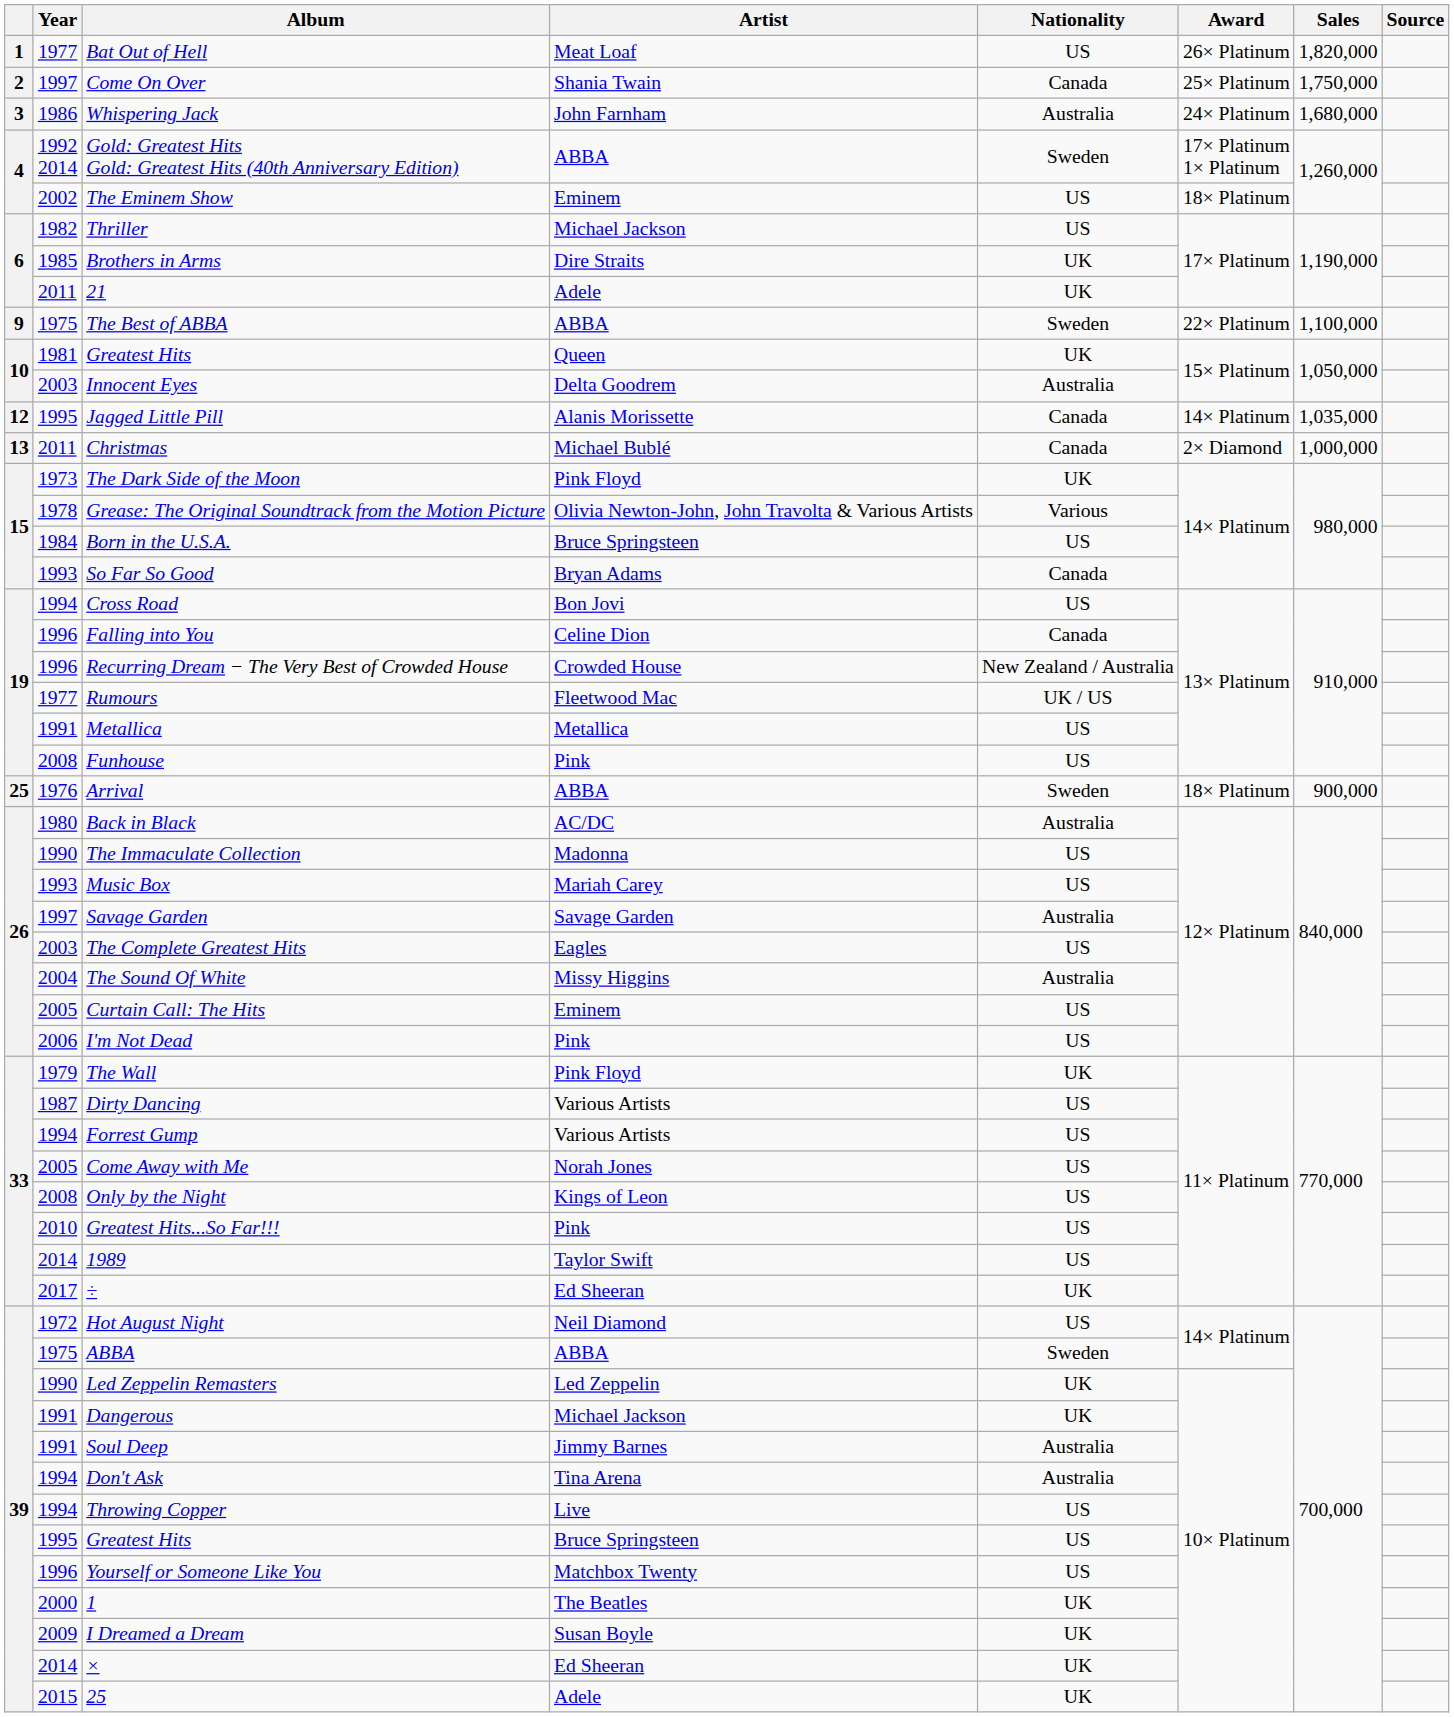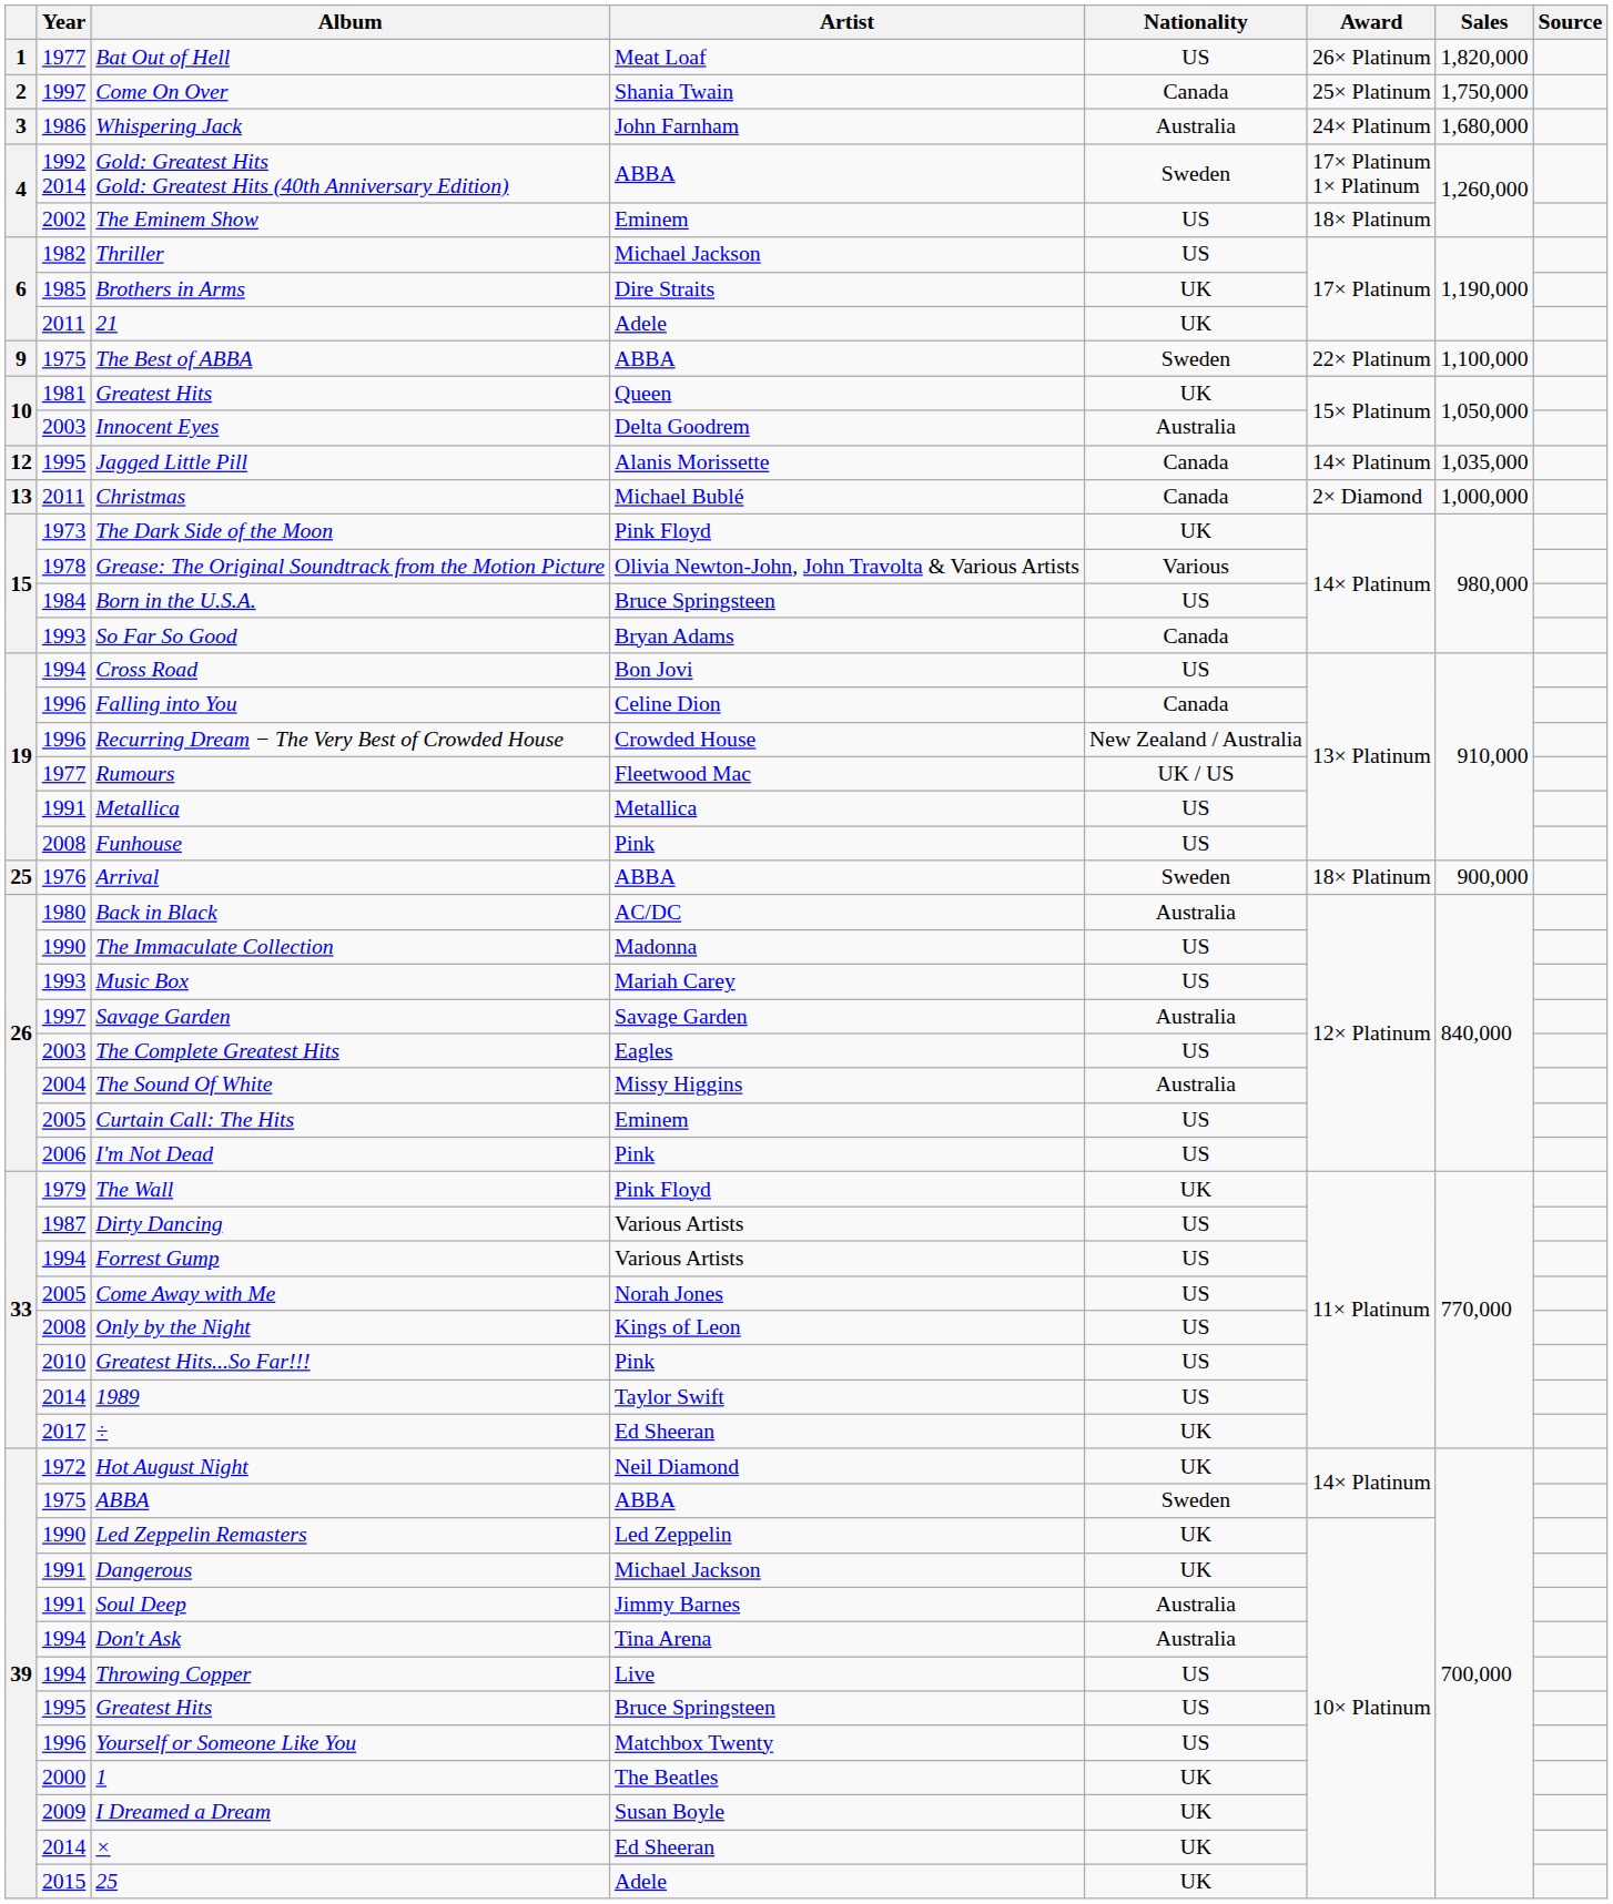 <table class="wikitable sortable">
 <tr>
 <th scope=col></th>
 <th>Year</th>
 <th>Album</th>
 <th>Artist</th>
 <th>Nationality</th>
 <th>Award</th>
 <th>Sales</th>
 <th>Source</th>
 </tr>
 <tr>
 <th scope=row style="text-align:center;">1</th>
 <td><a href='#'>1977</a></td>
 <td><em><a href='#'>Bat Out of Hell</a></em></td>
 <td><a href='#'>Meat Loaf</a></td>
 <td align=center>US</td>
 <td>26× Platinum</td>
 <td align=right>1,820,000</td>
 <td align="center"></td>
 </tr>
 <tr>
 <th scope=row style="text-align:center;">2</th>
 <td><a href='#'>1997</a></td>
 <td><em><a href='#'>Come On Over</a></em></td>
 <td><a href='#'>Shania Twain</a></td>
 <td align=center>Canada</td>
 <td>25× Platinum</td>
 <td align=right>1,750,000</td>
 <td align="center"></td>
 </tr>
 <tr>
 <th scope=row style="text-align:center;">3</th>
 <td><a href='#'>1986</a></td>
 <td><em><a href='#'>Whispering Jack</a></em></td>
 <td><a href='#'>John Farnham</a></td>
 <td align=center>Australia</td>
 <td>24× Platinum</td>
 <td align=right>1,680,000</td>
 <td align="center"></td>
 </tr>
 <tr>
 <th rowspan="2" scope="row" style="text-align:center;">4</th>
 <td><a href='#'>1992</a><br><a href='#'>2014</a></td>
 <td><em><a href='#'>Gold: Greatest Hits</a></em><br><em><a href='#'>Gold: Greatest Hits (40th Anniversary Edition)</a></em></td>
 <td><a href='#'>ABBA</a></td>
 <td align=center>Sweden</td>
 <td>17× Platinum<br> 1× Platinum</td>
 <td rowspan="2" align="right">1,260,000</td>
 <td align="center"><br></td>
 </tr>
 <tr>
 <td><a href='#'>2002</a></td>
 <td><em><a href='#'>The Eminem Show</a></em></td>
 <td><a href='#'>Eminem</a></td>
 <td align="center">US</td>
 <td>18× Platinum</td>
 <td align="center"></td>
 </tr>
 <tr>
 <th rowspan="3">6</th>
 <td><a href='#'>1982</a></td>
 <td><em><a href='#'>Thriller</a></em></td>
 <td><a href='#'>Michael Jackson</a></td>
 <td align="center">US</td>
 <td rowspan="3">17× Platinum</td>
 <td rowspan="3">1,190,000</td>
 <td align="center"></td>
 </tr>
 <tr>
 <td><a href='#'>1985</a></td>
 <td><em><a href='#'>Brothers in Arms</a></em></td>
 <td><a href='#'>Dire Straits</a></td>
 <td align="center">UK</td>
 <td align="center"></td>
 </tr>
 <tr>
 <td><a href='#'>2011</a></td>
 <td><em><a href='#'>21</a></em></td>
 <td><a href='#'>Adele</a></td>
 <td align=center>UK</td>
 <td align="center"></td>
 </tr>
 <tr>
 <th scope=row style="text-align:center;">9</th>
 <td><a href='#'>1975</a></td>
 <td><em><a href='#'>The Best of ABBA</a></em></td>
 <td><a href='#'>ABBA</a></td>
 <td align=center>Sweden</td>
 <td>22× Platinum</td>
 <td align=right>1,100,000</td>
 <td align="center"></td>
 </tr>
 <tr>
 <th rowspan="2">10</th>
 <td><a href='#'>1981</a></td>
 <td><em><a href='#'>Greatest Hits</a></em></td>
 <td><a href='#'>Queen</a></td>
 <td align="center">UK</td>
 <td rowspan="2">15× Platinum</td>
 <td rowspan="2">1,050,000</td>
 <td align="center"></td>
 </tr>
 <tr>
 <td><a href='#'>2003</a></td>
 <td><em><a href='#'>Innocent Eyes</a></em></td>
 <td><a href='#'>Delta Goodrem</a></td>
 <td align="center">Australia</td>
 <td align="center"></td>
 </tr>
 <tr>
 <th scope=row style="text-align:center;">12</th>
 <td><a href='#'>1995</a></td>
 <td><em><a href='#'>Jagged Little Pill</a></em></td>
 <td><a href='#'>Alanis Morissette</a></td>
 <td align=center>Canada</td>
 <td>14× Platinum</td>
 <td align=right>1,035,000</td>
 <td align="center"></td>
 </tr>
 <tr>
 <th>13</th>
 <td><a href='#'>2011</a></td>
 <td><em><a href='#'>Christmas</a></em></td>
 <td><a href='#'>Michael Bublé</a></td>
 <td align="center">Canada</td>
 <td>2× Diamond</td>
 <td>1,000,000</td>
 <td align="center"></td>
 </tr>
 <tr>
 <th rowspan=4 scope=row style="text-align:center;">15</th>
 <td><a href='#'>1973</a></td>
 <td><em><a href='#'>The Dark Side of the Moon</a></em></td>
 <td><a href='#'>Pink Floyd</a></td>
 <td align=center>UK</td>
 <td rowspan=4>14× Platinum</td>
 <td rowspan=4 align=right>980,000</td>
 <td align="center"></td>
 </tr>
 <tr>
 <td><a href='#'>1978</a></td>
 <td><em><a href='#'>Grease: The Original Soundtrack from the Motion Picture</a></em></td>
 <td><a href='#'>Olivia Newton-John</a>, <a href='#'>John Travolta</a> & Various Artists</td>
 <td align=center>Various</td>
 <td align="center"></td>
 </tr>
 <tr>
 <td><a href='#'>1984</a></td>
 <td><em><a href='#'>Born in the U.S.A.</a></em></td>
 <td><a href='#'>Bruce Springsteen</a></td>
 <td align=center>US</td>
 <td align="center"></td>
 </tr>
 <tr>
 <td><a href='#'>1993</a></td>
 <td><em><a href='#'>So Far So Good</a></em></td>
 <td><a href='#'>Bryan Adams</a></td>
 <td align=center>Canada</td>
 <td align="center"></td>
 </tr>
 <tr>
 <th rowspan=6 scope=row style="text-align:center;">19</th>
 <td><a href='#'>1994</a></td>
 <td><em><a href='#'>Cross Road</a></em></td>
 <td><a href='#'>Bon Jovi</a></td>
 <td align=center>US</td>
 <td rowspan=6>13× Platinum</td>
 <td rowspan=6 align=right>910,000</td>
 <td align="center"></td>
 </tr>
 <tr>
 <td><a href='#'>1996</a></td>
 <td><em><a href='#'>Falling into You</a></em></td>
 <td><a href='#'>Celine Dion</a></td>
 <td align=center>Canada</td>
 <td align="center"></td>
 </tr>
 <tr>
 <td><a href='#'>1996</a></td>
 <td><em><a href='#'>Recurring Dream</a> − The Very Best of Crowded House</em></td>
 <td><a href='#'>Crowded House</a></td>
 <td align=center>New Zealand / Australia</td>
 <td align="center"></td>
 </tr>
 <tr>
 <td><a href='#'>1977</a></td>
 <td><em><a href='#'>Rumours</a></em></td>
 <td><a href='#'>Fleetwood Mac</a></td>
 <td align=center>UK / US</td>
 <td align="center"></td>
 </tr>
 <tr>
 <td><a href='#'>1991</a></td>
 <td><em><a href='#'>Metallica</a></em></td>
 <td><a href='#'>Metallica</a></td>
 <td align=center>US</td>
 <td align="center"></td>
 </tr>
 <tr>
 <td><a href='#'>2008</a></td>
 <td><em><a href='#'>Funhouse</a></em></td>
 <td><a href='#'>Pink</a></td>
 <td align=center>US</td>
 <td align="center"></td>
 </tr>
 <tr>
 <th scope=row style="text-align:center;">25</th>
 <td><a href='#'>1976</a></td>
 <td><em><a href='#'>Arrival</a></em></td>
 <td><a href='#'>ABBA</a></td>
 <td align=center>Sweden</td>
 <td>18× Platinum</td>
 <td align=right>900,000</td>
 <td align="center"></td>
 </tr>
 <tr>
 <th rowspan="8">26</th>
 <td><a href='#'>1980</a></td>
 <td><em><a href='#'>Back in Black</a></em></td>
 <td><a href='#'>AC/DC</a></td>
 <td align="center">Australia</td>
 <td rowspan="8">12× Platinum</td>
 <td rowspan="8">840,000</td>
 <td align="center"></td>
 </tr>
 <tr>
 <td><a href='#'>1990</a></td>
 <td><em><a href='#'>The Immaculate Collection</a></em></td>
 <td><a href='#'>Madonna</a></td>
 <td align=center>US</td>
 <td align="center"></td>
 </tr>
 <tr>
 <td><a href='#'>1993</a></td>
 <td><em><a href='#'>Music Box</a></em></td>
 <td><a href='#'>Mariah Carey</a></td>
 <td align="center">US</td>
 <td align="center"></td>
 </tr>
 <tr>
 <td><a href='#'>1997</a></td>
 <td><em><a href='#'>Savage Garden</a></em></td>
 <td><a href='#'>Savage Garden</a></td>
 <td align=center>Australia</td>
 <td align="center"></td>
 </tr>
 <tr>
 <td><a href='#'>2003</a></td>
 <td><em><a href='#'>The Complete Greatest Hits</a></em></td>
 <td><a href='#'>Eagles</a></td>
 <td align=center>US</td>
 <td align="center"></td>
 </tr>
 <tr>
 <td><a href='#'>2004</a></td>
 <td><a href='#'><em>The Sound Of White</em></a></td>
 <td><a href='#'>Missy Higgins</a></td>
 <td align=center>Australia</td>
 <td align=center></td>
 </tr>
 <tr>
 <td><a href='#'>2005</a></td>
 <td><em><a href='#'>Curtain Call: The Hits</a></em></td>
 <td><a href='#'>Eminem</a></td>
 <td align="center">US</td>
 <td align="center"></td>
 </tr>
 <tr>
 <td><a href='#'>2006</a></td>
 <td><em><a href='#'>I'm Not Dead</a></em></td>
 <td><a href='#'>Pink</a></td>
 <td align=center>US</td>
 <td align="center"></td>
 </tr>
 <tr>
 <th rowspan="8">33</th>
 <td><a href='#'>1979</a></td>
 <td><em><a href='#'>The Wall</a></em></td>
 <td><a href='#'>Pink Floyd</a></td>
 <td align="center">UK</td>
 <td rowspan="8">11× Platinum</td>
 <td rowspan="8">770,000</td>
 <td align="center"></td>
 </tr>
 <tr>
 <td><a href='#'>1987</a></td>
 <td><em><a href='#'>Dirty Dancing</a></em></td>
 <td>Various Artists</td>
 <td align="center">US</td>
 <td align="center"></td>
 </tr>
 <tr>
 <td><a href='#'>1994</a></td>
 <td><em><a href='#'>Forrest Gump</a></em></td>
 <td>Various Artists</td>
 <td align="center">US</td>
 <td align="center"></td>
 </tr>
 <tr>
 <td><a href='#'>2005</a></td>
 <td><em><a href='#'>Come Away with Me</a></em></td>
 <td><a href='#'>Norah Jones</a></td>
 <td align="center">US</td>
 <td align="center"></td>
 </tr>
 <tr>
 <td><a href='#'>2008</a></td>
 <td><em><a href='#'>Only by the Night</a></em></td>
 <td><a href='#'>Kings of Leon</a></td>
 <td align="center">US</td>
 <td align="center"></td>
 </tr>
 <tr>
 <td><a href='#'>2010</a></td>
 <td><em><a href='#'>Greatest Hits...So Far!!!</a></em></td>
 <td><a href='#'>Pink</a></td>
 <td align="center">US</td>
 <td align="center"></td>
 </tr>
 <tr>
 <td><a href='#'>2014</a></td>
 <td><em><a href='#'>1989</a></em></td>
 <td><a href='#'>Taylor Swift</a></td>
 <td align=center>US</td>
 <td align="center"></td>
 </tr>
 <tr>
 <td><a href='#'>2017</a></td>
 <td><em><a href='#'>÷</a></em></td>
 <td><a href='#'>Ed Sheeran</a></td>
 <td align=center>UK</td>
 <td align="center"></td>
 </tr>
 <tr>
 <th rowspan="13">39</th>
 <td><a href='#'>1972</a></td>
 <td><em><a href='#'>Hot August Night</a></em></td>
 <td><a href='#'>Neil Diamond</a></td>
-<td align="center">US</td>
+<td align=center>UK</td>
 <td rowspan="2">14× Platinum</td>
 <td rowspan="13">700,000</td>
 <td align="center"></td>
 </tr>
 <tr>
 <td><a href='#'>1975</a></td>
 <td><em><a href='#'>ABBA</a></em></td>
 <td><a href='#'>ABBA</a></td>
 <td align=center>Sweden</td>
 <td align="center"></td>
 </tr>
 <tr>
 <td><a href='#'>1990</a></td>
 <td><em><a href='#'>Led Zeppelin Remasters</a></em></td>
 <td><a href='#'>Led Zeppelin</a></td>
 <td align=center>UK</td>
 <td rowspan="12">10× Platinum</td>
 <td align="center"></td>
 </tr>
 <tr>
 <td><a href='#'>1991</a></td>
 <td><em><a href='#'>Dangerous</a></em></td>
 <td><a href='#'>Michael Jackson</a></td>
 <td align=center>UK</td>
 <td align="center"></td>
 </tr>
 <tr>
 <td><a href='#'>1991</a></td>
 <td><em><a href='#'>Soul Deep</a></em></td>
 <td><a href='#'>Jimmy Barnes</a></td>
 <td align="center">Australia</td>
 <td align="center"></td>
 </tr>
 <tr>
 <td><a href='#'>1994</a></td>
 <td><em><a href='#'>Don't Ask</a></em></td>
 <td><a href='#'>Tina Arena</a></td>
 <td align=center>Australia</td>
 <td align="center"></td>
 </tr>
 <tr>
 <td><a href='#'>1994</a></td>
 <td><em><a href='#'>Throwing Copper</a></em></td>
 <td><a href='#'>Live</a></td>
 <td align="center">US</td>
 <td align="center"></td>
 </tr>
 <tr>
 <td><a href='#'>1995</a></td>
 <td><em><a href='#'>Greatest Hits</a></em></td>
 <td><a href='#'>Bruce Springsteen</a></td>
 <td align="center">US</td>
 <td align="center"></td>
 </tr>
 <tr>
 <td><a href='#'>1996</a></td>
 <td><em><a href='#'>Yourself or Someone Like You</a></em></td>
 <td><a href='#'>Matchbox Twenty</a></td>
 <td align=center>US</td>
 <td align="center"></td>
 </tr>
 <tr>
 <td><a href='#'>2000</a></td>
 <td><em><a href='#'>1</a></em></td>
 <td><a href='#'>The Beatles</a></td>
 <td align=center>UK</td>
 <td align="center"></td>
 </tr>
 <tr>
 <td><a href='#'>2009</a></td>
 <td><em><a href='#'>I Dreamed a Dream</a></em></td>
 <td><a href='#'>Susan Boyle</a></td>
 <td align=center>UK</td>
 <td align="center"></td>
 </tr>
 <tr>
 <td><a href='#'>2014</a></td>
 <td><em><a href='#'>×</a></em></td>
 <td><a href='#'>Ed Sheeran</a></td>
 <td align=center>UK</td>
 <td align="center"></td>
 </tr>
 <tr>
 <td><a href='#'>2015</a></td>
 <td><em><a href='#'>25</a></em></td>
 <td><a href='#'>Adele</a></td>
 <td align=center>UK</td>
 <td align="center"></td>
 </tr>
 </table>
